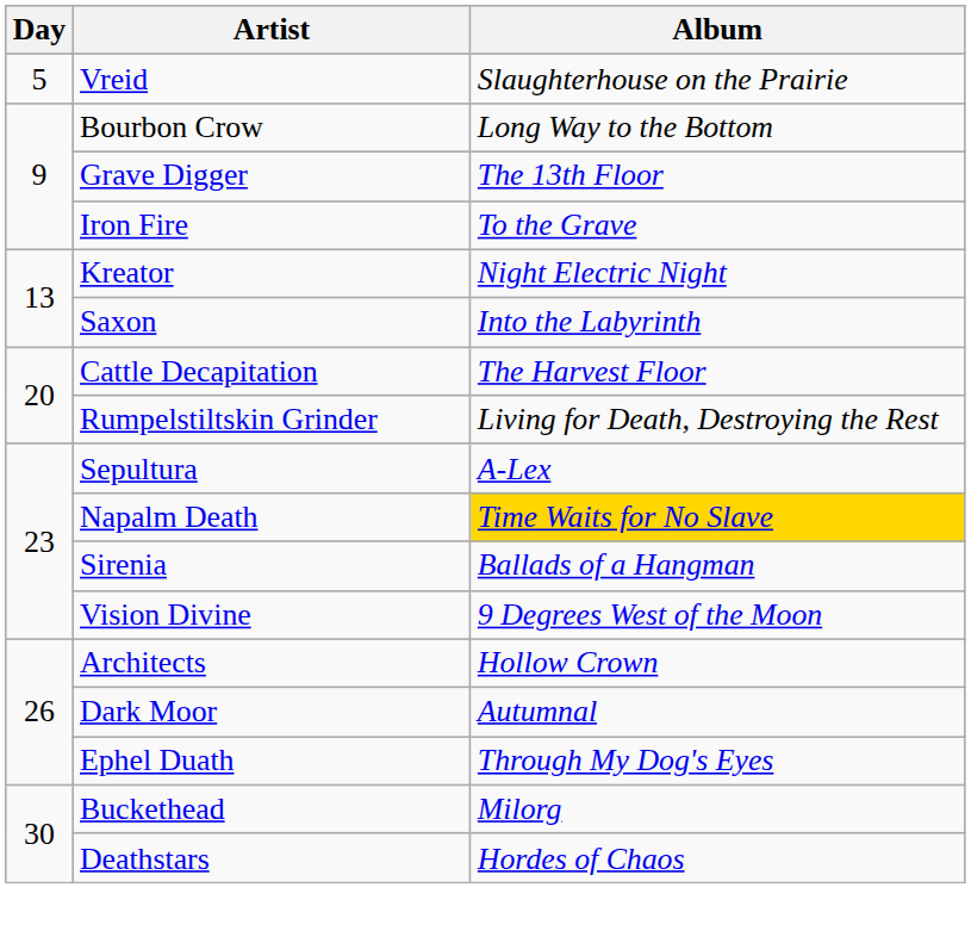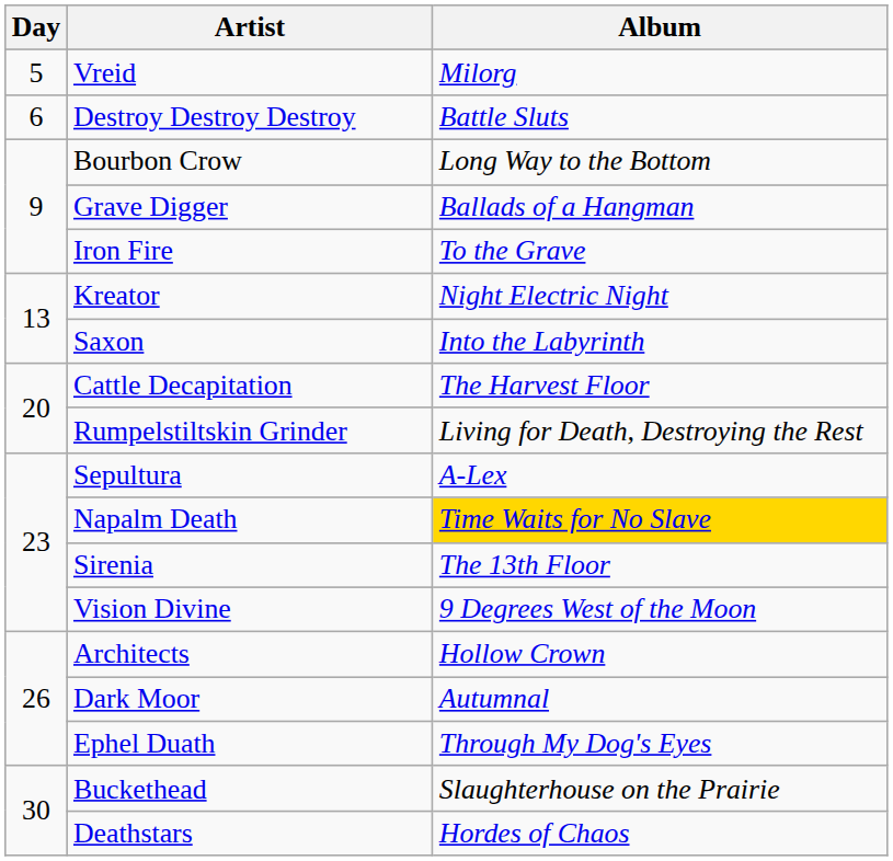 <table class="wikitable">
 <tr>
 <th>Day</th>
 <th style="width:200px;">Artist</th>
 <th style="width:250px;">Album</th>
 </tr>
 <tr>
 <td style="text-align:center;">5</td>
 <td><a href='#'>Vreid</a></td>
-<td><em>Slaughterhouse on the Prairie</em></td>
+<td><em><a href='#'>Milorg</a></em></td>
+</tr>
+<tr>
+<td style="text-align:center;">6</td>
+<td><a href='#'>Destroy Destroy Destroy</a></td>
+<td><em><a href='#'>Battle Sluts</a></em></td>
 </tr>
 <tr>
 <td style="text-align:center;" rowspan="3">9</td>
 <td>Bourbon Crow</td>
 <td><em>Long Way to the Bottom</em></td>
 </tr>
 <tr>
 <td><a href='#'>Grave Digger</a></td>
-<td><em><a href='#'>The 13th Floor</a></em></td>
+<td><em><a href='#'>Ballads of a Hangman</a></em></td>
 </tr>
 <tr>
 <td><a href='#'>Iron Fire</a></td>
 <td><em><a href='#'>To the Grave</a></em></td>
 </tr>
 <tr>
 <td style="text-align:center;" rowspan="2">13</td>
 <td><a href='#'>Kreator</a></td>
 <td><em><a href='#'>Night Electric Night</a></em></td>
 </tr>
 <tr>
 <td><a href='#'>Saxon</a></td>
 <td><em><a href='#'>Into the Labyrinth</a></em></td>
 </tr>
 <tr>
 <td style="text-align:center;" rowspan="2">20</td>
 <td><a href='#'>Cattle Decapitation</a></td>
 <td><em><a href='#'>The Harvest Floor</a></em></td>
 </tr>
 <tr>
 <td><a href='#'>Rumpelstiltskin Grinder</a></td>
 <td><em>Living for Death, Destroying the Rest</em></td>
 </tr>
 <tr>
 <td style="text-align:center;" rowspan="4">23</td>
 <td><a href='#'>Sepultura</a></td>
 <td><em><a href='#'>A-Lex</a></em></td>
 </tr>
 <tr>
 <td><a href='#'>Napalm Death</a></td>
 <td style="background: gold;"><em><a href='#'>Time Waits for No Slave</a></em></td>
 </tr>
 <tr>
 <td><a href='#'>Sirenia</a></td>
-<td><em><a href='#'>Ballads of a Hangman</a></em></td>
+<td><em><a href='#'>The 13th Floor</a></em></td>
 </tr>
 <tr>
 <td><a href='#'>Vision Divine</a></td>
 <td><em><a href='#'>9 Degrees West of the Moon</a></em></td>
 </tr>
 <tr>
 <td style="text-align:center;" rowspan="3">26</td>
 <td><a href='#'>Architects</a></td>
 <td><em><a href='#'>Hollow Crown</a></em></td>
 </tr>
 <tr>
 <td><a href='#'>Dark Moor</a></td>
 <td><em><a href='#'>Autumnal</a></em></td>
 </tr>
 <tr>
 <td><a href='#'>Ephel Duath</a></td>
 <td><em><a href='#'>Through My Dog's Eyes</a></em></td>
 </tr>
 <tr>
 <td style="text-align:center;" rowspan="2">30</td>
 <td><a href='#'>Buckethead</a></td>
-<td><em><a href='#'>Milorg</a></em></td>
+<td><em>Slaughterhouse on the Prairie</em></td>
 </tr>
 <tr>
 <td><a href='#'>Deathstars</a></td>
 <td><em><a href='#'>Hordes of Chaos</a></em></td>
 </tr>
 </table>
